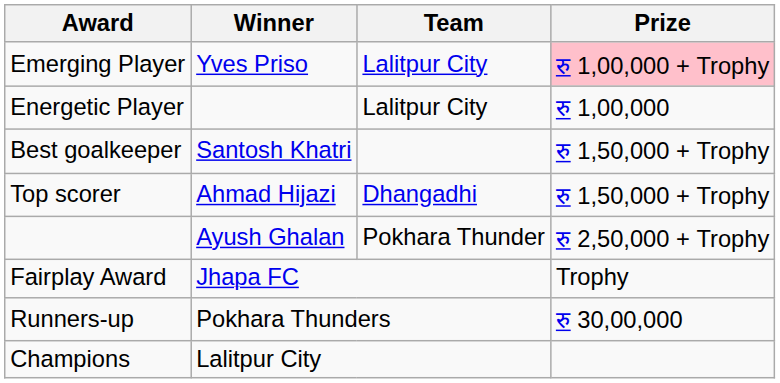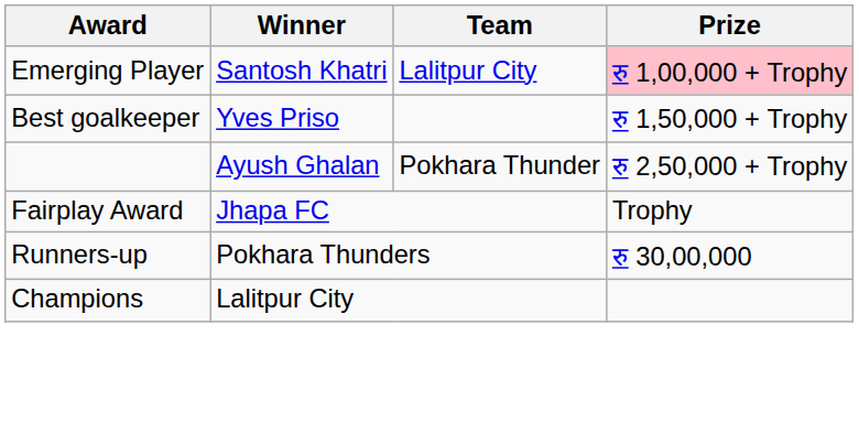 <table class="wikitable">
 <tr>
 <th>Award</th>
 <th>Winner</th>
 <th>Team</th>
 <th>Prize</th>
 </tr>
 <tr>
 <td>Emerging Player</td>
-<td> <a href='#'>Yves Priso</a></td>
+<td> <a href='#'>Santosh Khatri</a></td>
 <td><a href='#'>Lalitpur City</a></td>
 <td style="background: pink;"><a href='#'>रु</a> 1,00,000 + Trophy</td>
 </tr>
 <tr>
-<td>Energetic Player</td>
+<td>Best goalkeeper</td>
+<td> <a href='#'>Yves Priso</a></td>
 <td></td>
-<td>Lalitpur City</td>
-<td><a href='#'>रु</a> 1,00,000</td>
-</tr>
-<tr>
-<td>Best goalkeeper</td>
-<td> <a href='#'>Santosh Khatri</a></td>
-<td></td>
-<td><a href='#'>रु</a> 1,50,000 + Trophy</td>
-</tr>
-<tr>
-<td>Top scorer</td>
-<td> <a href='#'>Ahmad Hijazi</a></td>
-<td><a href='#'>Dhangadhi</a></td>
 <td><a href='#'>रु</a> 1,50,000 + Trophy</td>
 </tr>
 <tr>
 <td></td>
 <td> <a href='#'>Ayush Ghalan</a></td>
 <td>Pokhara Thunder</td>
 <td><a href='#'>रु</a> 2,50,000 + Trophy</td>
 </tr>
 <tr>
 <td>Fairplay Award</td>
 <td colspan="2"><a href='#'>Jhapa FC</a></td>
 <td>Trophy</td>
 </tr>
 <tr>
 <td>Runners-up</td>
 <td colspan="2">Pokhara Thunders</td>
 <td><a href='#'>रु</a> 30,00,000</td>
 </tr>
 <tr>
 <td>Champions</td>
 <td colspan="2">Lalitpur City</td>
 <td></td>
 </tr>
 </table>
